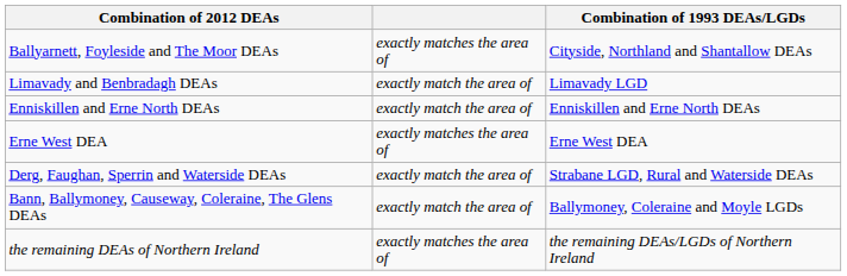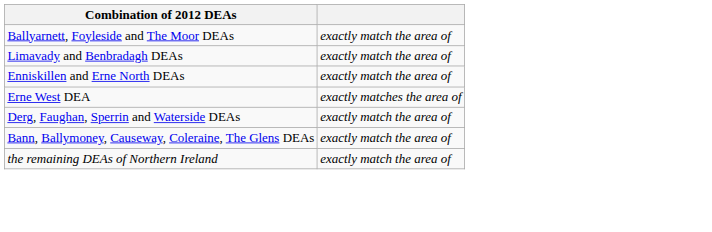 <table class="wikitable">
 <tr>
 <th>Combination of 2012 DEAs</th>
 <th></th>
-<th>Combination of 1993 DEAs/LGDs</th>
 </tr>
 <tr>
 <td><a href='#'>Ballyarnett</a>, <a href='#'>Foyleside</a> and <a href='#'>The Moor</a> DEAs</td>
-<td><em>exactly matches the area of</em></td>
-<td><a href='#'>Cityside</a>, <a href='#'>Northland</a> and <a href='#'>Shantallow</a> DEAs</td>
+<td><em>exactly match the area of</em></td>
 </tr>
 <tr>
 <td><a href='#'>Limavady</a> and <a href='#'>Benbradagh</a> DEAs</td>
 <td><em>exactly match the area of</em></td>
-<td><a href='#'>Limavady LGD</a></td>
 </tr>
 <tr>
 <td><a href='#'>Enniskillen</a> and <a href='#'>Erne North</a> DEAs</td>
 <td><em>exactly match the area of</em></td>
-<td><a href='#'>Enniskillen</a> and <a href='#'>Erne North</a> DEAs</td>
 </tr>
 <tr>
 <td><a href='#'>Erne West</a> DEA</td>
 <td><em>exactly matches the area of</em></td>
-<td><a href='#'>Erne West</a> DEA</td>
 </tr>
 <tr>
 <td><a href='#'>Derg</a>, <a href='#'>Faughan</a>, <a href='#'>Sperrin</a> and <a href='#'>Waterside</a> DEAs</td>
 <td><em>exactly match the area of</em></td>
-<td><a href='#'>Strabane LGD</a>, <a href='#'>Rural</a> and <a href='#'>Waterside</a> DEAs</td>
 </tr>
 <tr>
 <td><a href='#'>Bann</a>, <a href='#'>Ballymoney</a>, <a href='#'>Causeway</a>, <a href='#'>Coleraine</a>, <a href='#'>The Glens</a> DEAs</td>
 <td><em>exactly match the area of</em></td>
-<td><a href='#'>Ballymoney</a>, <a href='#'>Coleraine</a> and <a href='#'>Moyle</a> LGDs</td>
 </tr>
 <tr>
 <td><em>the remaining DEAs of Northern Ireland</em></td>
-<td><em>exactly matches the area of</em></td>
-<td><em>the remaining DEAs/LGDs of Northern Ireland</em></td>
+<td><em>exactly match the area of</em></td>
 </tr>
 </table>
